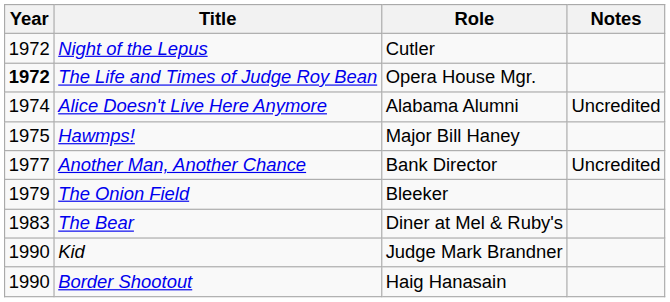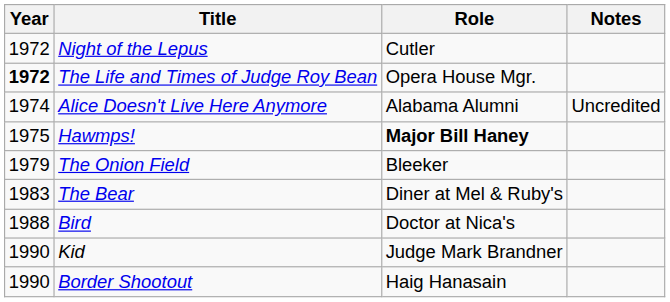 <table class="wikitable">
 <tr>
 <th>Year</th>
 <th>Title</th>
 <th>Role</th>
 <th>Notes</th>
 </tr>
 <tr>
 <td>1972</td>
 <td><em><a href='#'>Night of the Lepus</a></em></td>
 <td>Cutler</td>
 <td></td>
 </tr>
 <tr>
 <td><strong>1972</strong></td>
 <td><em><a href='#'>The Life and Times of Judge Roy Bean</a></em></td>
 <td>Opera House Mgr.</td>
 <td></td>
 </tr>
 <tr>
 <td>1974</td>
 <td><em><a href='#'>Alice Doesn't Live Here Anymore</a></em></td>
 <td>Alabama Alumni</td>
 <td>Uncredited</td>
 </tr>
 <tr>
 <td>1975</td>
 <td><em><a href='#'>Hawmps!</a></em></td>
-<td>Major Bill Haney</td>
+<td><strong>Major Bill Haney</strong></td>
 <td></td>
-</tr>
-<tr>
-<td>1977</td>
-<td><em><a href='#'>Another Man, Another Chance</a></em></td>
-<td>Bank Director</td>
-<td>Uncredited</td>
 </tr>
 <tr>
 <td>1979</td>
 <td><em><a href='#'>The Onion Field</a></em></td>
 <td>Bleeker</td>
 <td></td>
 </tr>
 <tr>
 <td>1983</td>
 <td><em><a href='#'>The Bear</a></em></td>
 <td>Diner at Mel & Ruby's</td>
+<td></td>
+</tr>
+<tr>
+<td>1988</td>
+<td><em><a href='#'>Bird</a></em></td>
+<td>Doctor at Nica's</td>
 <td></td>
 </tr>
 <tr>
 <td>1990</td>
 <td><em>Kid</em></td>
 <td>Judge Mark Brandner</td>
 <td></td>
 </tr>
 <tr>
 <td>1990</td>
 <td><em><a href='#'>Border Shootout</a></em></td>
 <td>Haig Hanasain</td>
 <td></td>
 </tr>
 </table>
